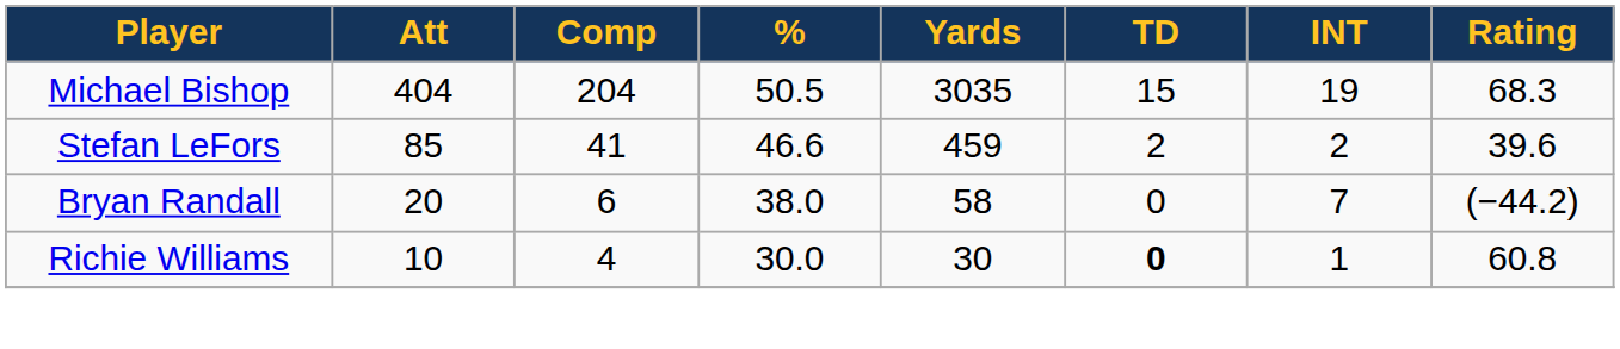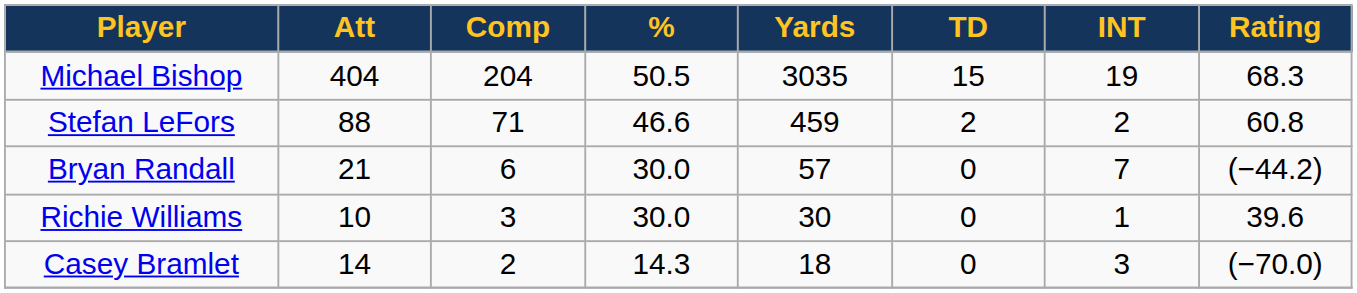 <table class="wikitable sortable sortable">
 <tr>
 <th style="background:#14345B;color:#ffc322;" width="16%">Player</th>
 <th style="background:#14345B;color:#ffc322;" width="9%">Att</th>
 <th style="background:#14345B;color:#ffc322;" width="9%">Comp</th>
 <th style="background:#14345B;color:#ffc322;" width="9%">%</th>
 <th style="background:#14345B;color:#ffc322;" width="9%">Yards</th>
 <th style="background:#14345B;color:#ffc322;" width="9%">TD</th>
 <th style="background:#14345B;color:#ffc322;" width="9%">INT</th>
 <th style="background:#14345B;color:#ffc322;" width="9%">Rating</th>
 </tr>
 <tr align="center">
 <td><a href='#'>Michael Bishop</a></td>
 <td>404</td>
 <td>204</td>
 <td>50.5</td>
 <td>3035</td>
 <td>15</td>
 <td>19</td>
 <td>68.3</td>
 </tr>
 <tr align="center">
 <td><a href='#'>Stefan LeFors</a></td>
-<td>85</td>
-<td>41</td>
+<td>88</td>
+<td>71</td>
 <td>46.6</td>
 <td>459</td>
 <td>2</td>
 <td>2</td>
-<td>39.6</td>
+<td>60.8</td>
 </tr>
 <tr align="center">
 <td><a href='#'>Bryan Randall</a></td>
-<td>20</td>
+<td>21</td>
 <td>6</td>
-<td>38.0</td>
-<td>58</td>
+<td>30.0</td>
+<td>57</td>
 <td>0</td>
 <td>7</td>
 <td>(−44.2)</td>
 </tr>
 <tr align="center">
 <td><a href='#'>Richie Williams</a></td>
 <td>10</td>
-<td>4</td>
+<td>3</td>
 <td>30.0</td>
 <td>30</td>
-<td><strong>0</strong></td>
+<td>0</td>
 <td>1</td>
-<td>60.8</td>
+<td>39.6</td>
+</tr>
+<tr align="center">
+<td><a href='#'>Casey Bramlet</a></td>
+<td>14</td>
+<td>2</td>
+<td>14.3</td>
+<td>18</td>
+<td>0</td>
+<td>3</td>
+<td>(−70.0)</td>
 </tr>
 <tr align="center">
 </tr>
 </table>
